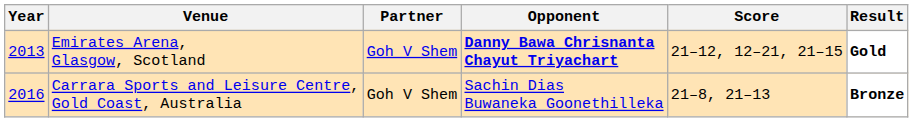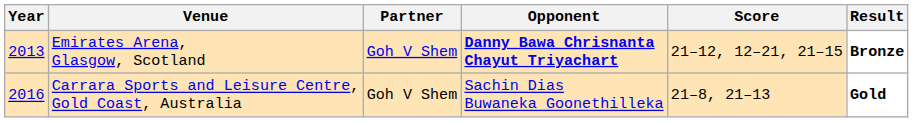 <table class="sortable wikitable" style="font-size: 90%;">
 <tr>
 <th>Year</th>
 <th>Venue</th>
 <th>Partner</th>
 <th>Opponent</th>
 <th>Score</th>
 <th>Result</th>
 </tr>
 <tr style="background:#FFE4B5">
 <td align="center"><a href='#'>2013</a></td>
 <td align="left"><a href='#'>Emirates Arena</a>,<br><a href='#'>Glasgow</a>, Scotland</td>
 <td align="left"> <a href='#'>Goh V Shem</a></td>
 <td align="left"><strong> <a href='#'>Danny Bawa Chrisnanta</a><br> <a href='#'>Chayut Triyachart</a></strong></td>
 <td align="left">21–12, 12–21, 21–15</td>
-<td style="text-align:left; background:white"> <strong>Gold</strong></td>
+<td style="text-align:left; background:white"> <strong>Bronze</strong></td>
 </tr>
 <tr style="background:#FFE4B5">
 <td align="center"><a href='#'>2016</a></td>
 <td align="left"><a href='#'>Carrara Sports and Leisure Centre</a>,<br><a href='#'>Gold Coast</a>, Australia</td>
 <td align="left"> Goh V Shem</td>
 <td align="left"> <a href='#'>Sachin Dias</a><br> <a href='#'>Buwaneka Goonethilleka</a></td>
 <td align="left">21–8, 21–13</td>
-<td style="text-align:left; background:white"> <strong>Bronze</strong></td>
+<td style="text-align:left; background:white"> <strong>Gold</strong></td>
 </tr>
 </table>
